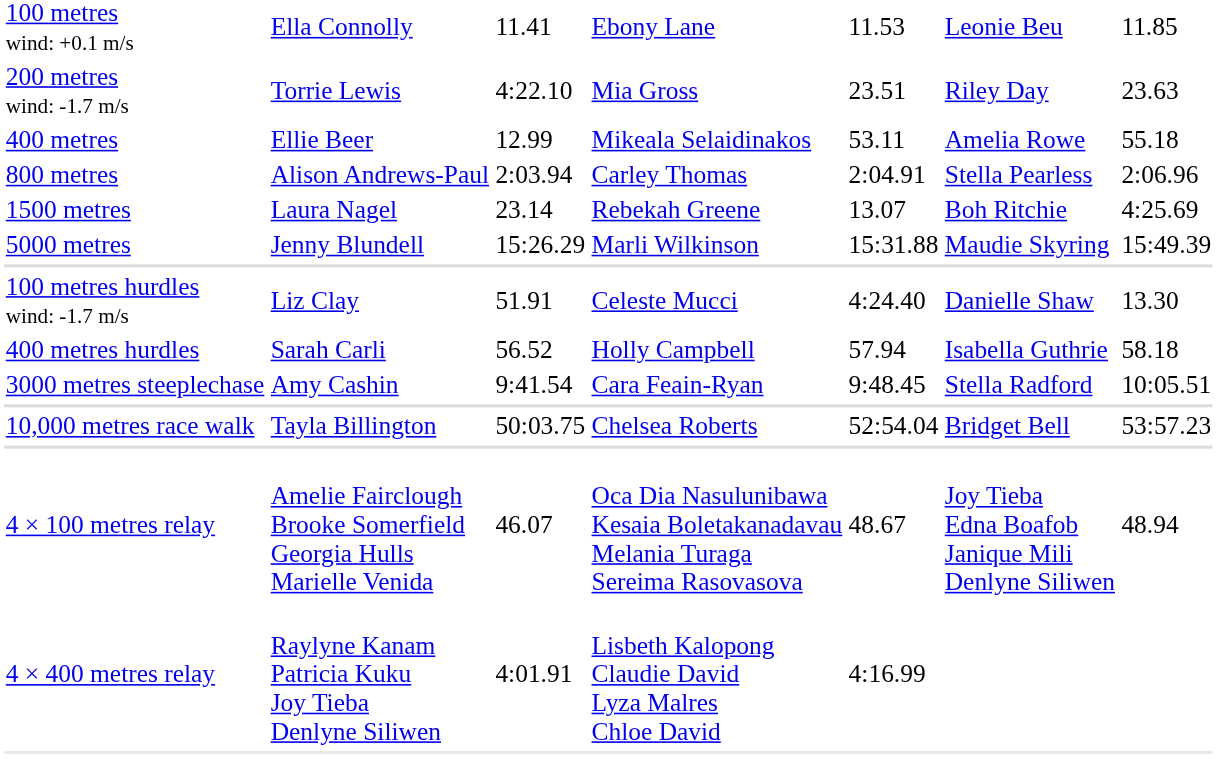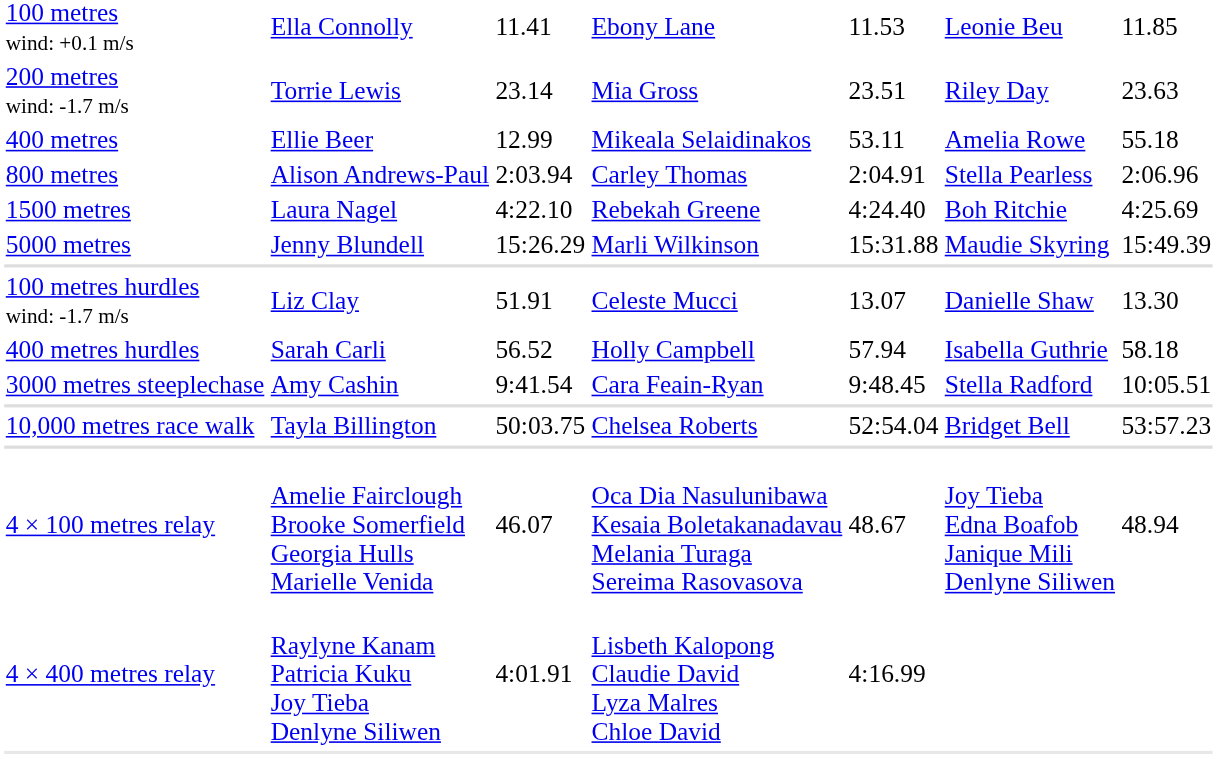 <table>
 <tr>
 <td><a href='#'>100 metres</a><br><small>wind: +0.1 m/s</small></td>
 <td><a href='#'>Ella Connolly</a> <br> </td>
 <td>11.41</td>
 <td><a href='#'>Ebony Lane</a> <br> </td>
 <td>11.53</td>
 <td><a href='#'>Leonie Beu</a> <br> </td>
 <td>11.85</td>
 </tr>
 <tr>
 <td><a href='#'>200 metres</a><br><small>wind: -1.7 m/s</small></td>
 <td><a href='#'>Torrie Lewis</a> <br> </td>
-<td>4:22.10</td>
+<td>23.14 </td>
 <td><a href='#'>Mia Gross</a> <br> </td>
 <td>23.51</td>
 <td><a href='#'>Riley Day</a> <br> </td>
 <td>23.63</td>
 </tr>
 <tr>
 <td><a href='#'>400 metres</a></td>
 <td><a href='#'>Ellie Beer</a> <br> </td>
 <td>12.99 </td>
 <td><a href='#'>Mikeala Selaidinakos</a> <br> </td>
 <td>53.11</td>
 <td><a href='#'>Amelia Rowe</a> <br> </td>
 <td>55.18</td>
 </tr>
 <tr>
 <td><a href='#'>800 metres</a></td>
 <td><a href='#'>Alison Andrews-Paul</a> <br> </td>
 <td>2:03.94</td>
 <td><a href='#'>Carley Thomas</a> <br> </td>
 <td>2:04.91 </td>
 <td><a href='#'>Stella Pearless</a> <br> </td>
 <td>2:06.96</td>
 </tr>
 <tr>
 <td><a href='#'>1500 metres</a></td>
 <td><a href='#'>Laura Nagel</a> <br> </td>
-<td>23.14 </td>
+<td>4:22.10</td>
 <td><a href='#'>Rebekah Greene</a> <br> </td>
-<td>13.07</td>
+<td>4:24.40</td>
 <td><a href='#'>Boh Ritchie</a> <br> </td>
 <td>4:25.69</td>
 </tr>
 <tr>
 <td><a href='#'>5000 metres</a></td>
 <td><a href='#'>Jenny Blundell</a> <br> </td>
 <td>15:26.29	</td>
 <td><a href='#'>Marli Wilkinson</a> <br> </td>
 <td>15:31.88</td>
 <td><a href='#'>Maudie Skyring</a> <br> </td>
 <td>15:49.39</td>
 </tr>
 <tr bgcolor=#DDDDDD>
 <td colspan=8></td>
 </tr>
 <tr>
 <td><a href='#'>100 metres hurdles</a><br><small>wind: -1.7 m/s</small></td>
 <td><a href='#'>Liz Clay</a> <br> </td>
 <td>51.91 </td>
 <td><a href='#'>Celeste Mucci</a> <br> </td>
-<td>4:24.40</td>
+<td>13.07</td>
 <td><a href='#'>Danielle Shaw</a> <br> </td>
 <td>13.30</td>
 </tr>
 <tr>
 <td><a href='#'>400 metres hurdles</a></td>
 <td><a href='#'>Sarah Carli</a> <br> </td>
 <td>56.52</td>
 <td><a href='#'>Holly Campbell</a> <br> </td>
 <td>57.94</td>
 <td><a href='#'>Isabella Guthrie</a> <br> </td>
 <td>58.18</td>
 </tr>
 <tr>
 <td><a href='#'>3000 metres steeplechase</a></td>
 <td><a href='#'>Amy Cashin</a> <br> </td>
 <td>9:41.54 </td>
 <td><a href='#'>Cara Feain-Ryan</a> <br> </td>
 <td>9:48.45</td>
 <td><a href='#'>Stella Radford</a> <br> </td>
 <td>10:05.51</td>
 </tr>
 <tr bgcolor=#DDDDDD>
 <td colspan=8></td>
 </tr>
 <tr>
 <td><a href='#'>10,000 metres race walk</a></td>
 <td><a href='#'>Tayla Billington</a> <br> </td>
 <td>50:03.75</td>
 <td><a href='#'>Chelsea Roberts</a> <br> </td>
 <td>52:54.04</td>
 <td><a href='#'>Bridget Bell</a> <br> </td>
 <td>53:57.23</td>
 </tr>
 <tr bgcolor=#DDDDDD>
 <td colspan=8></td>
 </tr>
 <tr>
 <td><a href='#'>4 × 100 metres relay</a></td>
 <td> <br><a href='#'>Amelie Fairclough</a><br><a href='#'>Brooke Somerfield</a><br><a href='#'>Georgia Hulls</a><br><a href='#'>Marielle Venida</a></td>
 <td>46.07 </td>
 <td> <br><a href='#'>Oca Dia Nasulunibawa</a><br><a href='#'>Kesaia Boletakanadavau</a><br><a href='#'>Melania Turaga</a><br><a href='#'>Sereima Rasovasova</a></td>
 <td>48.67 </td>
 <td> <br><a href='#'>Joy Tieba</a><br><a href='#'>Edna Boafob</a><br><a href='#'>Janique Mili</a><br><a href='#'>Denlyne Siliwen</a></td>
 <td>48.94 </td>
 </tr>
 <tr>
 <td><a href='#'>4 × 400 metres relay</a></td>
 <td> <br><a href='#'>Raylyne Kanam</a><br><a href='#'>Patricia Kuku</a><br><a href='#'>Joy Tieba</a><br><a href='#'>Denlyne Siliwen</a></td>
 <td>4:01.91 </td>
 <td> <br><a href='#'>Lisbeth Kalopong</a><br><a href='#'>Claudie David</a><br><a href='#'>Lyza Malres</a><br><a href='#'>Chloe David</a></td>
 <td>4:16.99 </td>
 <td></td>
 <td></td>
 </tr>
 <tr style="background:#e8e8e8;">
 <td colspan=7></td>
 </tr>
 </table>
